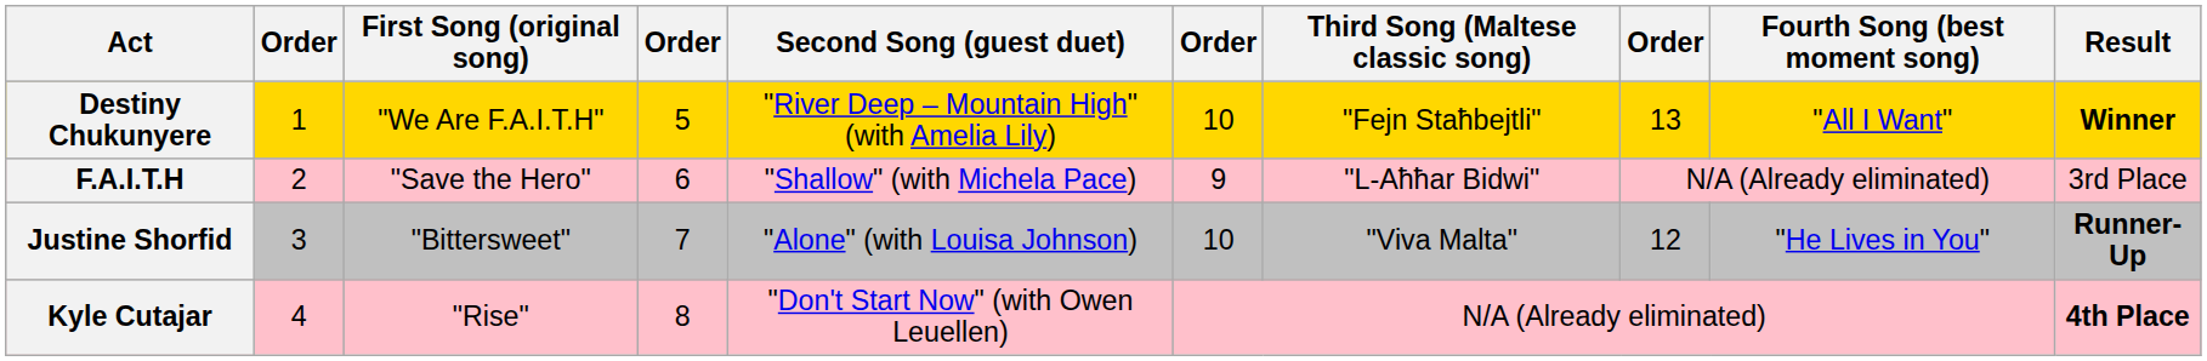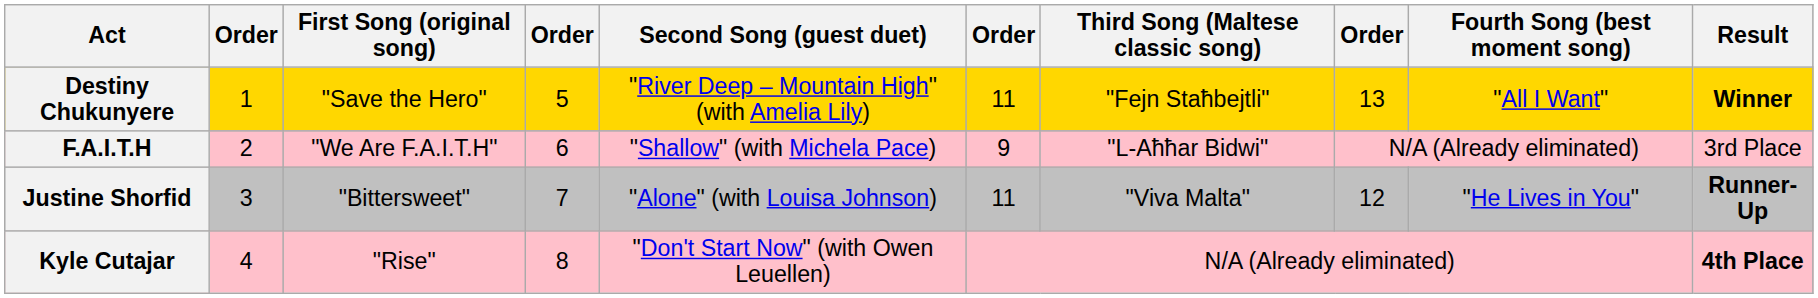 <table class="wikitable plainrowheaders" style="text-align:center;">
 <tr>
 <th>Act</th>
 <th>Order</th>
 <th>First Song (original song)</th>
 <th>Order</th>
 <th>Second Song (guest duet)</th>
 <th>Order</th>
 <th>Third Song (Maltese classic song)</th>
 <th>Order</th>
 <th>Fourth Song (best moment song)</th>
 <th>Result</th>
 </tr>
 <tr style="background:gold">
 <th scope="row">Destiny Chukunyere</th>
 <td>1</td>
-<td>"We Are F.A.I.T.H"</td>
+<td>"Save the Hero"</td>
 <td>5</td>
 <td>"<a href='#'>River Deep – Mountain High</a>" (with <a href='#'>Amelia Lily</a>)</td>
-<td>10</td>
+<td>11</td>
 <td>"Fejn Staħbejtli"</td>
 <td>13</td>
 <td>"<a href='#'>All I Want</a>"</td>
 <td><strong>Winner</strong></td>
 </tr>
 <tr style="background:pink">
 <th scope="row">F.A.I.T.H</th>
 <td>2</td>
-<td>"Save the Hero"</td>
+<td>"We Are F.A.I.T.H"</td>
 <td>6</td>
 <td>"<a href='#'>Shallow</a>" (with <a href='#'>Michela Pace</a>)</td>
 <td>9</td>
 <td>"L-Aħħar Bidwi"</td>
 <td colspan="2">N/A (Already eliminated)</td>
 <td>3rd Place</td>
 </tr>
 <tr style="background:silver">
 <th scope="row">Justine Shorfid</th>
 <td>3</td>
 <td>"Bittersweet"</td>
 <td>7</td>
 <td>"<a href='#'>Alone</a>" (with <a href='#'>Louisa Johnson</a>)</td>
-<td>10</td>
+<td>11</td>
 <td>"Viva Malta"</td>
 <td>12</td>
 <td>"<a href='#'>He Lives in You</a>"</td>
 <td><strong>Runner-Up</strong></td>
 </tr>
 <tr style="background:pink">
 <th scope="row">Kyle Cutajar</th>
 <td>4</td>
 <td>"Rise"</td>
 <td>8</td>
 <td>"<a href='#'>Don't Start Now</a>" (with Owen Leuellen)</td>
 <td colspan="4">N/A (Already eliminated)</td>
 <td><strong>4th Place</strong></td>
 </tr>
 </table>
